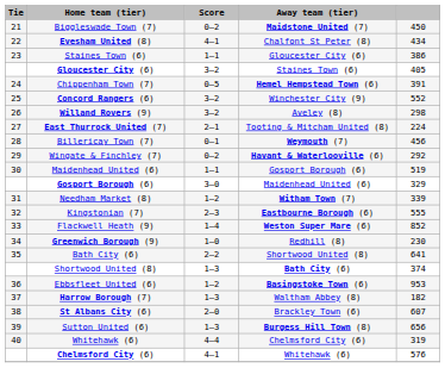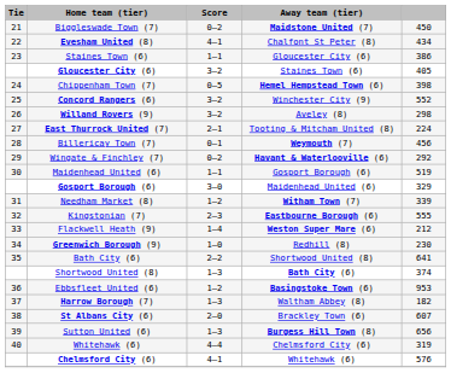 <table class="wikitable" style="width: 600px; background:WhiteSmoke; text-align:center; font-size:90%">
 <tr>
 <td scope="col" style="width:  5.00%; background:silver;"><strong>Tie</strong></td>
 <td scope="col" style="width: 36.25%; background:silver;"><strong>Home team (tier)</strong></td>
 <td scope="col" style="width: 12.50%; background:silver;"><strong>Score</strong></td>
 <td scope="col" style="width: 36.25%; background:silver;"><strong>Away team (tier)</strong></td>
 <td scope="col" style="width: 10.00%; background:silver;"><strong></strong></td>
 </tr>
 <tr>
 <td>21</td>
 <td><a href='#'>Biggleswade Town</a> (7)</td>
 <td>0–2</td>
 <td><strong><a href='#'>Maidstone United</a></strong> (7)</td>
 <td>450</td>
 </tr>
 <tr>
 <td>22</td>
 <td><strong><a href='#'>Evesham United</a></strong> (8)</td>
 <td>4–1</td>
 <td><a href='#'>Chalfont St Peter</a> (8)</td>
 <td>434</td>
 </tr>
 <tr>
 <td>23</td>
 <td><a href='#'>Staines Town</a> (6)</td>
 <td>1–1</td>
 <td><a href='#'>Gloucester City</a> (6)</td>
 <td>386</td>
 </tr>
 <tr style="background:white;">
 <td><em></em></td>
 <td><strong><a href='#'>Gloucester City</a></strong> (6)</td>
 <td>3–2</td>
 <td><a href='#'>Staines Town</a> (6)</td>
 <td>405</td>
 </tr>
 <tr>
 <td>24</td>
 <td><a href='#'>Chippenham Town</a> (7)</td>
 <td>0–5</td>
 <td><strong><a href='#'>Hemel Hempstead Town</a></strong> (6)</td>
-<td>391</td>
+<td>398</td>
 </tr>
 <tr>
 <td>25</td>
 <td><strong><a href='#'>Concord Rangers</a></strong> (6)</td>
 <td>3–2</td>
 <td><a href='#'>Winchester City</a> (9)</td>
 <td>552</td>
 </tr>
 <tr>
 <td>26</td>
 <td><strong><a href='#'>Willand Rovers</a></strong> (9)</td>
 <td>3–2</td>
 <td><a href='#'>Aveley</a> (8)</td>
 <td>298</td>
 </tr>
 <tr>
 <td>27</td>
 <td><strong><a href='#'>East Thurrock United</a></strong> (7)</td>
 <td>2–1</td>
 <td><a href='#'>Tooting & Mitcham United</a> (8)</td>
 <td>224</td>
 </tr>
 <tr>
 <td>28</td>
 <td><a href='#'>Billericay Town</a> (7)</td>
 <td>0–1</td>
 <td><strong><a href='#'>Weymouth</a></strong> (7)</td>
 <td>456</td>
 </tr>
 <tr>
 <td>29</td>
 <td><a href='#'>Wingate & Finchley</a> (7)</td>
 <td>0–2</td>
 <td><strong><a href='#'>Havant & Waterlooville</a></strong> (6)</td>
 <td>292</td>
 </tr>
 <tr>
 <td>30</td>
 <td><a href='#'>Maidenhead United</a> (6)</td>
 <td>1–1</td>
 <td><a href='#'>Gosport Borough</a> (6)</td>
 <td>519</td>
 </tr>
 <tr style="background:white;">
 <td><em></em></td>
 <td><strong><a href='#'>Gosport Borough</a></strong> (6)</td>
 <td>3–0</td>
 <td><a href='#'>Maidenhead United</a> (6)</td>
 <td>329</td>
 </tr>
 <tr>
 <td>31</td>
 <td><a href='#'>Needham Market</a> (8)</td>
 <td>1–2</td>
 <td><strong><a href='#'>Witham Town</a></strong> (7)</td>
 <td>339</td>
 </tr>
 <tr>
 <td>32</td>
 <td><a href='#'>Kingstonian</a> (7)</td>
 <td>2–3</td>
 <td><strong><a href='#'>Eastbourne Borough</a></strong> (6)</td>
 <td>555</td>
 </tr>
 <tr>
 <td>33</td>
 <td><a href='#'>Flackwell Heath</a> (9)</td>
 <td>1–4</td>
 <td><strong><a href='#'>Weston Super Mare</a></strong> (6)</td>
-<td>852</td>
+<td>212</td>
 </tr>
 <tr>
 <td>34</td>
 <td><strong><a href='#'>Greenwich Borough</a></strong> (9)</td>
 <td>1–0</td>
 <td><a href='#'>Redhill</a> (8)</td>
 <td>230</td>
 </tr>
 <tr>
 <td>35</td>
 <td><a href='#'>Bath City</a> (6)</td>
 <td>2–2</td>
 <td><a href='#'>Shortwood United</a> (8)</td>
 <td>641</td>
 </tr>
 <tr style="background:white;">
 <td><em></em></td>
 <td><a href='#'>Shortwood United</a> (8)</td>
 <td>1–3</td>
 <td><strong><a href='#'>Bath City</a></strong> (6)</td>
 <td>374</td>
 </tr>
 <tr>
 <td>36</td>
 <td><a href='#'>Ebbsfleet United</a> (6)</td>
 <td>1–2</td>
 <td><strong><a href='#'>Basingstoke Town</a></strong> (6)</td>
 <td>953</td>
 </tr>
 <tr>
 <td>37</td>
 <td><strong><a href='#'>Harrow Borough</a></strong> (7)</td>
 <td>1–3</td>
 <td><a href='#'>Waltham Abbey</a> (8)</td>
 <td>182</td>
 </tr>
 <tr>
 <td>38</td>
 <td><strong><a href='#'>St Albans City</a></strong> (6)</td>
 <td>2–0</td>
 <td><a href='#'>Brackley Town</a> (6)</td>
 <td>607</td>
 </tr>
 <tr>
 <td>39</td>
 <td><a href='#'>Sutton United</a> (6)</td>
 <td>1–3</td>
 <td><strong><a href='#'>Burgess Hill Town</a></strong> (8)</td>
 <td>656</td>
 </tr>
 <tr>
 <td>40</td>
 <td><a href='#'>Whitehawk</a> (6)</td>
 <td>4–4</td>
 <td><a href='#'>Chelmsford City</a> (6)</td>
 <td>319</td>
 </tr>
 <tr style="background:white;">
 <td><em></em></td>
 <td><strong><a href='#'>Chelmsford City</a></strong> (6)</td>
 <td>4–1</td>
 <td><a href='#'>Whitehawk</a> (6)</td>
 <td>576</td>
 </tr>
 <tr>
 </tr>
 </table>
